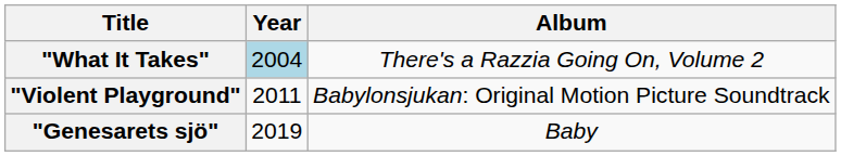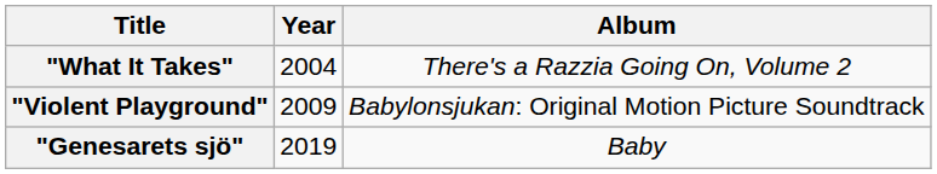 <table class="wikitable plainrowheaders" style="text-align:center">
 <tr>
 <th>Title</th>
 <th>Year</th>
 <th>Album</th>
 </tr>
 <tr>
 <th scope="row">"What It Takes" </th>
-<td style="background: lightblue;">2004</td>
+<td>2004</td>
 <td><em>There's a Razzia Going On, Volume 2</em></td>
 </tr>
 <tr>
 <th scope="row">"Violent Playground"</th>
-<td>2011</td>
+<td>2009</td>
 <td><em>Babylonsjukan</em>: Original Motion Picture Soundtrack</td>
 </tr>
 <tr>
 <th scope="row">"Genesarets sjö" </th>
 <td>2019</td>
 <td><em>Baby</em></td>
 </tr>
 </table>
